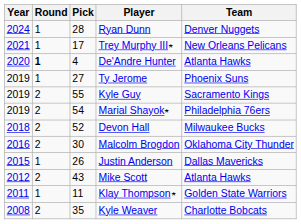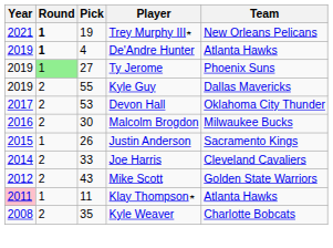 <table class="wikitable">
 <tr>
 <th>Year</th>
 <th>Round</th>
 <th>Pick</th>
 <th>Player</th>
 <th>Team</th>
 </tr>
 <tr>
-<td><a href='#'>2024</a></td>
-<td>1</td>
-<td>28</td>
-<td><a href='#'>Ryan Dunn</a></td>
-<td><a href='#'>Denver Nuggets</a></td>
-</tr>
-<tr>
 <td><a href='#'>2021</a></td>
-<td>1</td>
-<td>17</td>
+<td><strong>1</strong></td>
+<td>19</td>
 <td><a href='#'>Trey Murphy III</a>⭒</td>
 <td><a href='#'>New Orleans Pelicans</a></td>
 </tr>
 <tr>
-<td><a href='#'>2020</a></td>
+<td><a href='#'>2019</a></td>
 <td><strong>1</strong></td>
 <td>4</td>
 <td><a href='#'>De'Andre Hunter</a></td>
 <td><a href='#'>Atlanta Hawks</a></td>
 </tr>
 <tr>
 <td>2019</td>
-<td>1</td>
+<td style="background: lightgreen;">1</td>
 <td>27</td>
 <td><a href='#'>Ty Jerome</a></td>
 <td><a href='#'>Phoenix Suns</a></td>
 </tr>
 <tr>
 <td>2019</td>
 <td>2</td>
 <td>55</td>
 <td><a href='#'>Kyle Guy</a></td>
-<td><a href='#'>Sacramento Kings</a></td>
+<td><a href='#'>Dallas Mavericks</a></td>
 </tr>
 <tr>
-<td>2019</td>
+<td><a href='#'>2017</a></td>
 <td>2</td>
-<td>54</td>
-<td><a href='#'>Marial Shayok</a>⭒</td>
-<td><a href='#'>Philadelphia 76ers</a></td>
-</tr>
-<tr>
-<td><a href='#'>2018</a></td>
-<td>2</td>
-<td>52</td>
+<td>53</td>
 <td><a href='#'>Devon Hall</a></td>
-<td><a href='#'>Milwaukee Bucks</a></td>
+<td><a href='#'>Oklahoma City Thunder</a></td>
 </tr>
 <tr>
 <td><a href='#'>2016</a></td>
 <td>2</td>
 <td>30</td>
 <td><a href='#'>Malcolm Brogdon</a></td>
-<td><a href='#'>Oklahoma City Thunder</a></td>
+<td><a href='#'>Milwaukee Bucks</a></td>
 </tr>
 <tr>
 <td><a href='#'>2015</a></td>
 <td>1</td>
 <td>26</td>
 <td><a href='#'>Justin Anderson</a></td>
-<td><a href='#'>Dallas Mavericks</a></td>
+<td><a href='#'>Sacramento Kings</a></td>
+</tr>
+<tr>
+<td><a href='#'>2014</a></td>
+<td>2</td>
+<td>33</td>
+<td><a href='#'>Joe Harris</a></td>
+<td><a href='#'>Cleveland Cavaliers</a></td>
 </tr>
 <tr>
 <td><a href='#'>2012</a></td>
 <td>2</td>
 <td>43</td>
 <td><a href='#'>Mike Scott</a></td>
-<td><a href='#'>Atlanta Hawks</a></td>
+<td><a href='#'>Golden State Warriors</a></td>
 </tr>
 <tr>
-<td><a href='#'>2011</a></td>
+<td style="background: pink;"><a href='#'>2011</a></td>
 <td>1</td>
 <td>11</td>
 <td><a href='#'>Klay Thompson</a>⭒</td>
-<td><a href='#'>Golden State Warriors</a></td>
+<td><a href='#'>Atlanta Hawks</a></td>
 </tr>
 <tr>
 <td><a href='#'>2008</a></td>
 <td>2</td>
 <td>35</td>
 <td><a href='#'>Kyle Weaver</a></td>
 <td><a href='#'>Charlotte Bobcats</a></td>
 </tr>
 </table>
